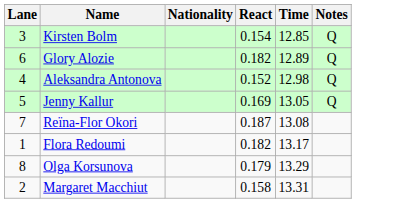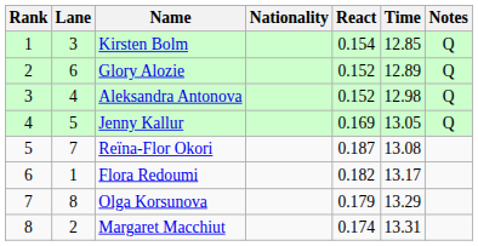 <table class="wikitable sortable" style="text-align:center">
 <tr>
+<th>Rank</th>
 <th>Lane</th>
 <th>Name</th>
 <th>Nationality</th>
 <th>React</th>
 <th>Time</th>
 <th>Notes</th>
 </tr>
 <tr bgcolor=ccffcc>
+<td>1</td>
 <td>3</td>
 <td align="left"><a href='#'>Kirsten Bolm</a></td>
 <td align=left></td>
 <td>0.154</td>
 <td>12.85</td>
 <td>Q</td>
 </tr>
 <tr bgcolor=ccffcc>
+<td>2</td>
 <td>6</td>
 <td align="left"><a href='#'>Glory Alozie</a></td>
 <td align=left></td>
-<td>0.182</td>
+<td>0.152</td>
 <td>12.89</td>
 <td>Q</td>
 </tr>
 <tr bgcolor=ccffcc>
+<td>3</td>
 <td>4</td>
 <td align="left"><a href='#'>Aleksandra Antonova</a></td>
 <td align=left></td>
 <td>0.152</td>
 <td>12.98</td>
 <td>Q</td>
 </tr>
 <tr bgcolor=ccffcc>
+<td>4</td>
 <td>5</td>
 <td align="left"><a href='#'>Jenny Kallur</a></td>
 <td align=left></td>
 <td>0.169</td>
 <td>13.05</td>
 <td>Q</td>
 </tr>
 <tr>
+<td>5</td>
 <td>7</td>
 <td align="left"><a href='#'>Reïna-Flor Okori</a></td>
 <td align=left></td>
 <td>0.187</td>
 <td>13.08</td>
 <td></td>
 </tr>
 <tr>
+<td>6</td>
 <td>1</td>
 <td align="left"><a href='#'>Flora Redoumi</a></td>
 <td align=left></td>
 <td>0.182</td>
 <td>13.17</td>
 <td></td>
 </tr>
 <tr>
+<td>7</td>
 <td>8</td>
 <td align="left"><a href='#'>Olga Korsunova</a></td>
 <td align=left></td>
 <td>0.179</td>
 <td>13.29</td>
 <td></td>
 </tr>
 <tr>
+<td>8</td>
 <td>2</td>
 <td align="left"><a href='#'>Margaret Macchiut</a></td>
 <td align=left></td>
-<td>0.158</td>
+<td>0.174</td>
 <td>13.31</td>
 <td></td>
 </tr>
 </table>
